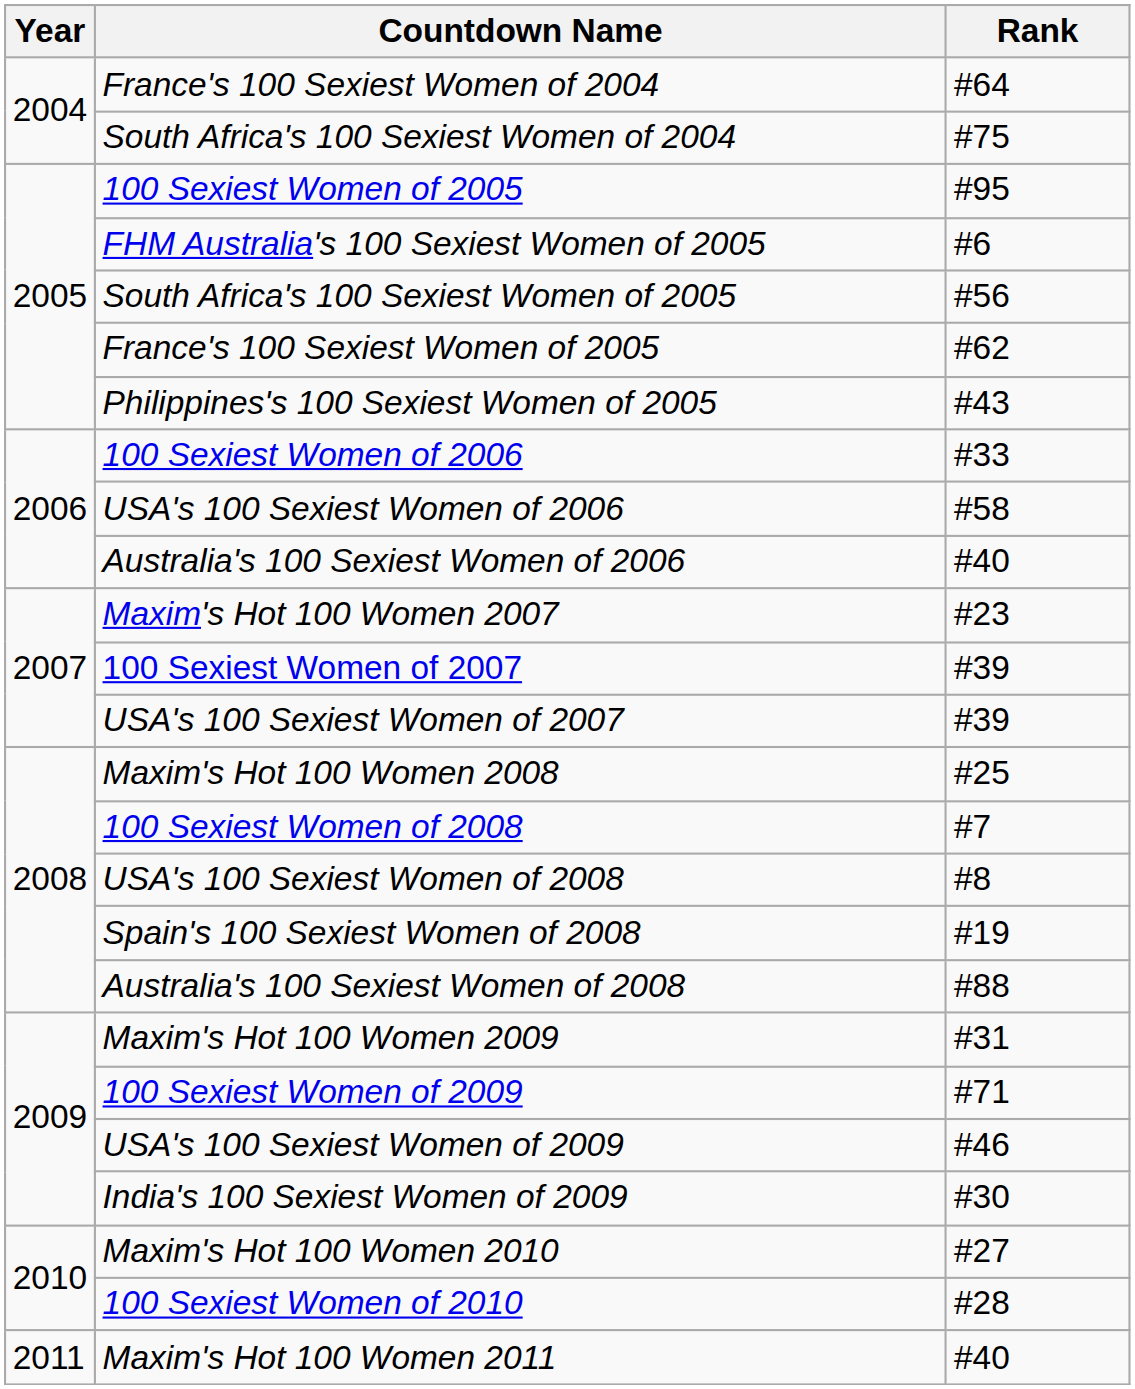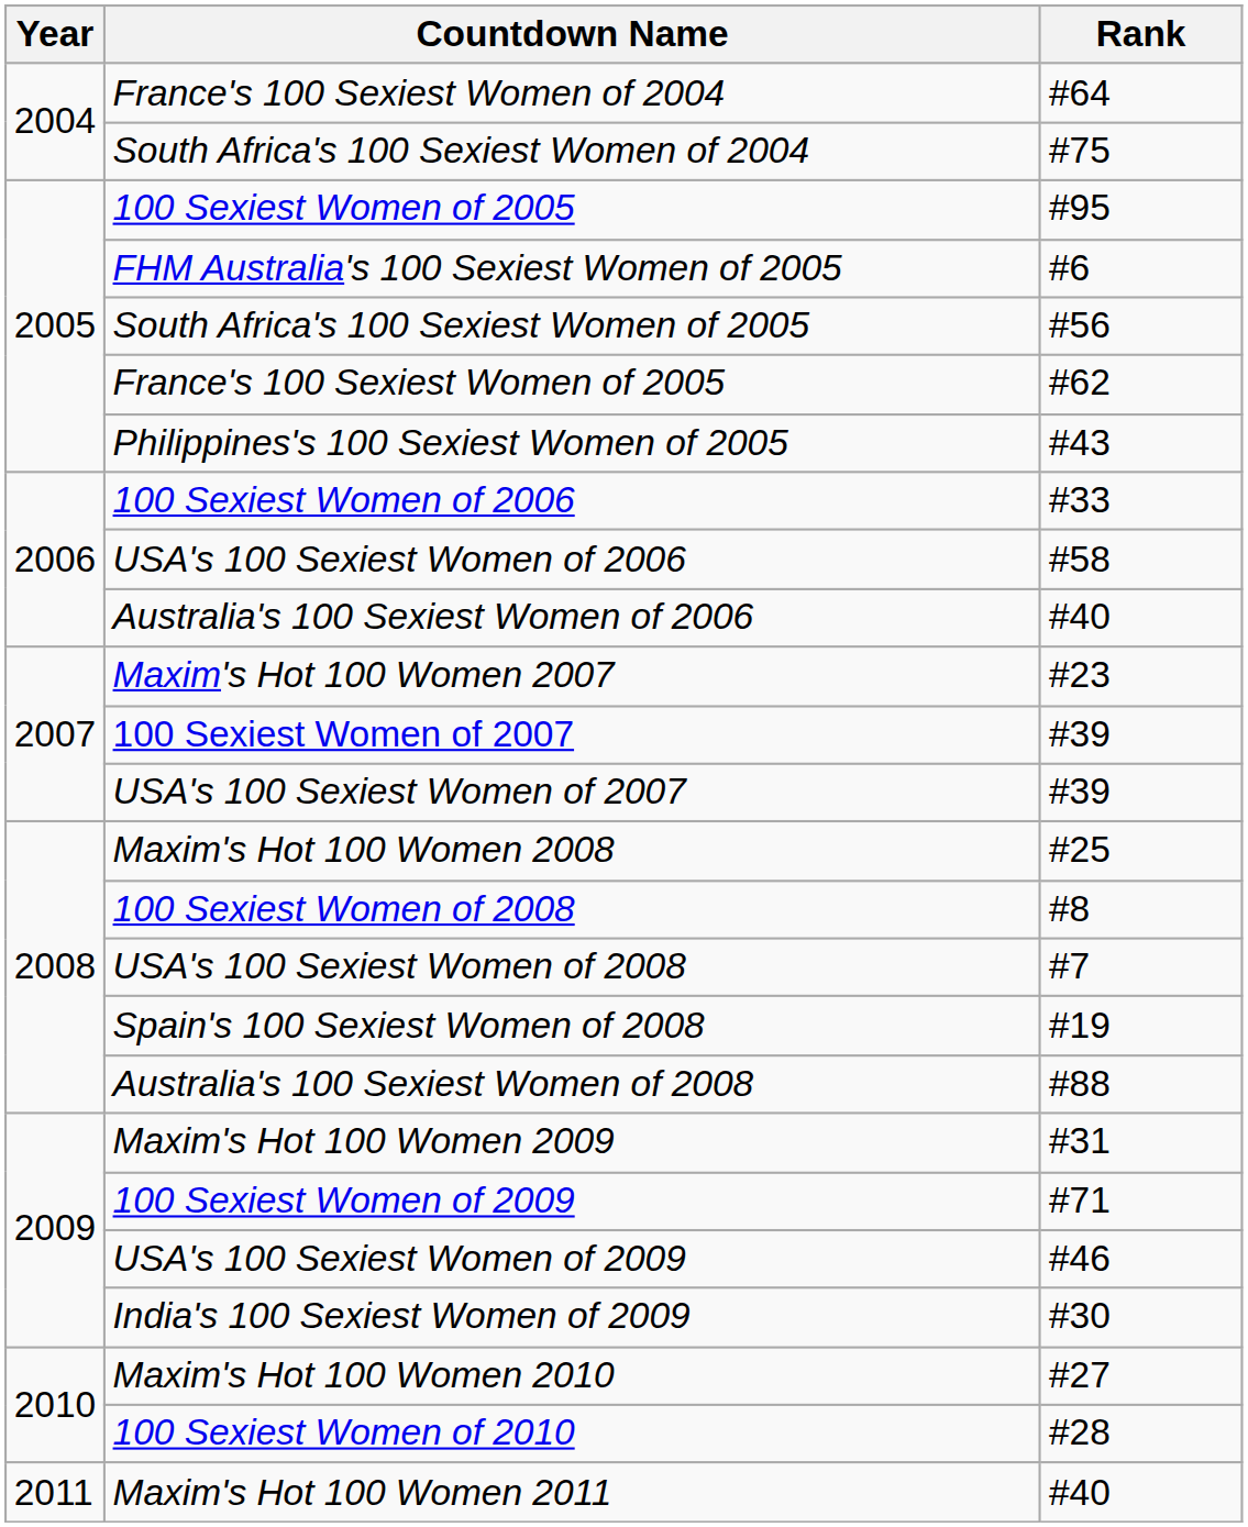 <table class="wikitable sortable">
 <tr>
 <th scope="col" style="width:1em;">Year</th>
 <th scope="col" style="width:25em;">Countdown Name</th>
 <th scope="col" style="width:5em;">Rank</th>
 </tr>
 <tr>
 <td rowspan=2>2004</td>
 <td><em>France's 100 Sexiest Women of 2004</em></td>
 <td>#64</td>
 </tr>
 <tr>
 <td><em>South Africa's 100 Sexiest Women of 2004</em></td>
 <td>#75</td>
 </tr>
 <tr>
 <td rowspan=5>2005</td>
 <td><em><a href='#'>100 Sexiest Women of 2005</a></em></td>
 <td>#95</td>
 </tr>
 <tr>
 <td><em><a href='#'>FHM Australia</a>'s 100 Sexiest Women of 2005</em></td>
 <td>#6</td>
 </tr>
 <tr>
 <td><em>South Africa's 100 Sexiest Women of 2005</em></td>
 <td>#56</td>
 </tr>
 <tr>
 <td><em>France's 100 Sexiest Women of 2005</em></td>
 <td>#62</td>
 </tr>
 <tr>
 <td><em>Philippines's 100 Sexiest Women of 2005</em></td>
 <td>#43</td>
 </tr>
 <tr>
 <td rowspan=3>2006</td>
 <td><em> <a href='#'>100 Sexiest Women of 2006</a></em></td>
 <td>#33</td>
 </tr>
 <tr>
 <td><em> USA's 100 Sexiest Women of 2006</em></td>
 <td>#58</td>
 </tr>
 <tr>
 <td><em>Australia's 100 Sexiest Women of 2006</em></td>
 <td>#40</td>
 </tr>
 <tr>
 <td rowspan=3>2007</td>
 <td><em><a href='#'>Maxim</a>'s Hot 100 Women 2007</em></td>
 <td>#23</td>
 </tr>
 <tr>
 <td><a href='#'>100 Sexiest Women of 2007</a></td>
 <td>#39</td>
 </tr>
 <tr>
 <td><em>USA's 100 Sexiest Women of 2007</em></td>
 <td>#39</td>
 </tr>
 <tr>
 <td rowspan=5>2008</td>
 <td><em>Maxim's Hot 100 Women 2008</em></td>
 <td>#25</td>
 </tr>
 <tr>
 <td><em><a href='#'>100 Sexiest Women of 2008</a></em></td>
-<td>#7</td>
+<td>#8</td>
 </tr>
 <tr>
 <td><em>USA's 100 Sexiest Women of 2008</em></td>
-<td>#8</td>
+<td>#7</td>
 </tr>
 <tr>
 <td><em>Spain's 100 Sexiest Women of 2008</em></td>
 <td>#19</td>
 </tr>
 <tr>
 <td><em>Australia's 100 Sexiest Women of 2008</em></td>
 <td>#88</td>
 </tr>
 <tr>
 <td rowspan=4>2009</td>
 <td><em>Maxim's Hot 100 Women 2009</em></td>
 <td>#31</td>
 </tr>
 <tr>
 <td><em> <a href='#'>100 Sexiest Women of 2009</a></em></td>
 <td>#71</td>
 </tr>
 <tr>
 <td><em>USA's 100 Sexiest Women of 2009</em></td>
 <td>#46</td>
 </tr>
 <tr>
 <td><em>India's 100 Sexiest Women of 2009</em></td>
 <td>#30</td>
 </tr>
 <tr>
 <td rowspan=2>2010</td>
 <td><em>Maxim's Hot 100 Women 2010</em></td>
 <td>#27</td>
 </tr>
 <tr>
 <td><em><a href='#'>100 Sexiest Women of 2010</a></em></td>
 <td>#28</td>
 </tr>
 <tr>
 <td>2011</td>
 <td><em>Maxim's Hot 100 Women 2011</em></td>
 <td>#40</td>
 </tr>
 </table>
